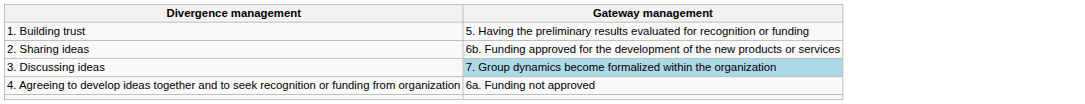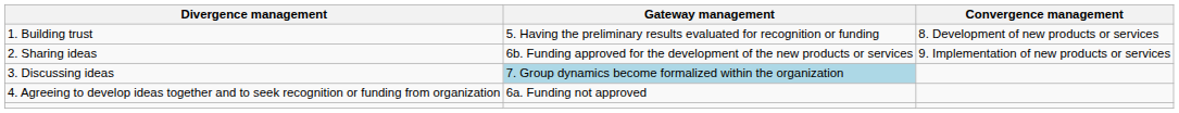 <table class="wikitable">
 <tr>
 <th>Divergence management</th>
 <th>Gateway management</th>
+<th>Convergence management</th>
 </tr>
 <tr>
 <td>1. Building trust</td>
 <td>5. Having the preliminary results evaluated for recognition or funding</td>
+<td>8. Development of new products or services</td>
 </tr>
 <tr>
 <td>2. Sharing ideas</td>
 <td>6b. Funding approved for the development of the new products or services</td>
+<td>9. Implementation of new products or services</td>
 </tr>
 <tr>
 <td>3. Discussing ideas</td>
 <td style="background: lightblue;">7. Group dynamics become formalized within the organization</td>
+<td></td>
 </tr>
 <tr>
 <td>4. Agreeing to develop ideas together and to seek recognition or funding from organization</td>
 <td>6a. Funding not approved</td>
+<td></td>
 </tr>
 <tr>
 <td></td>
 <td></td>
+<td></td>
 </tr>
 </table>
